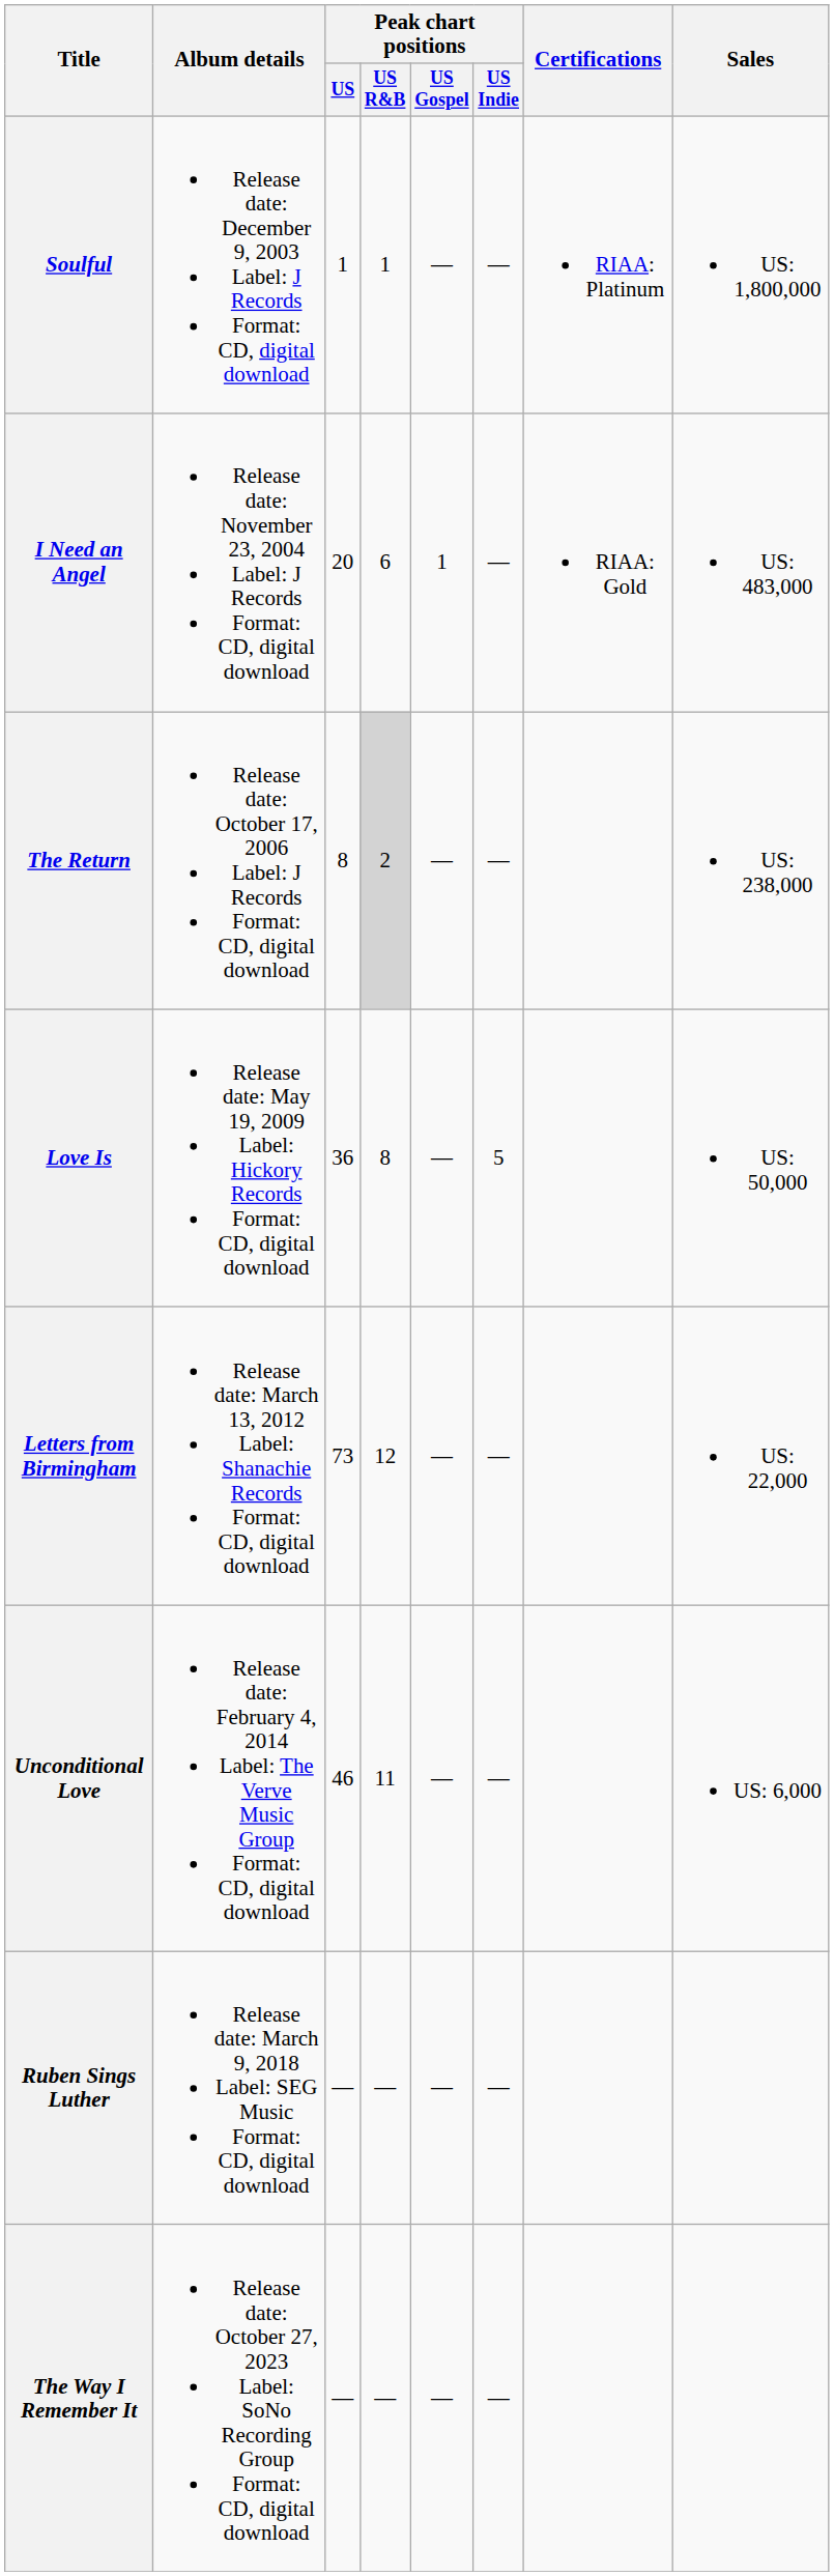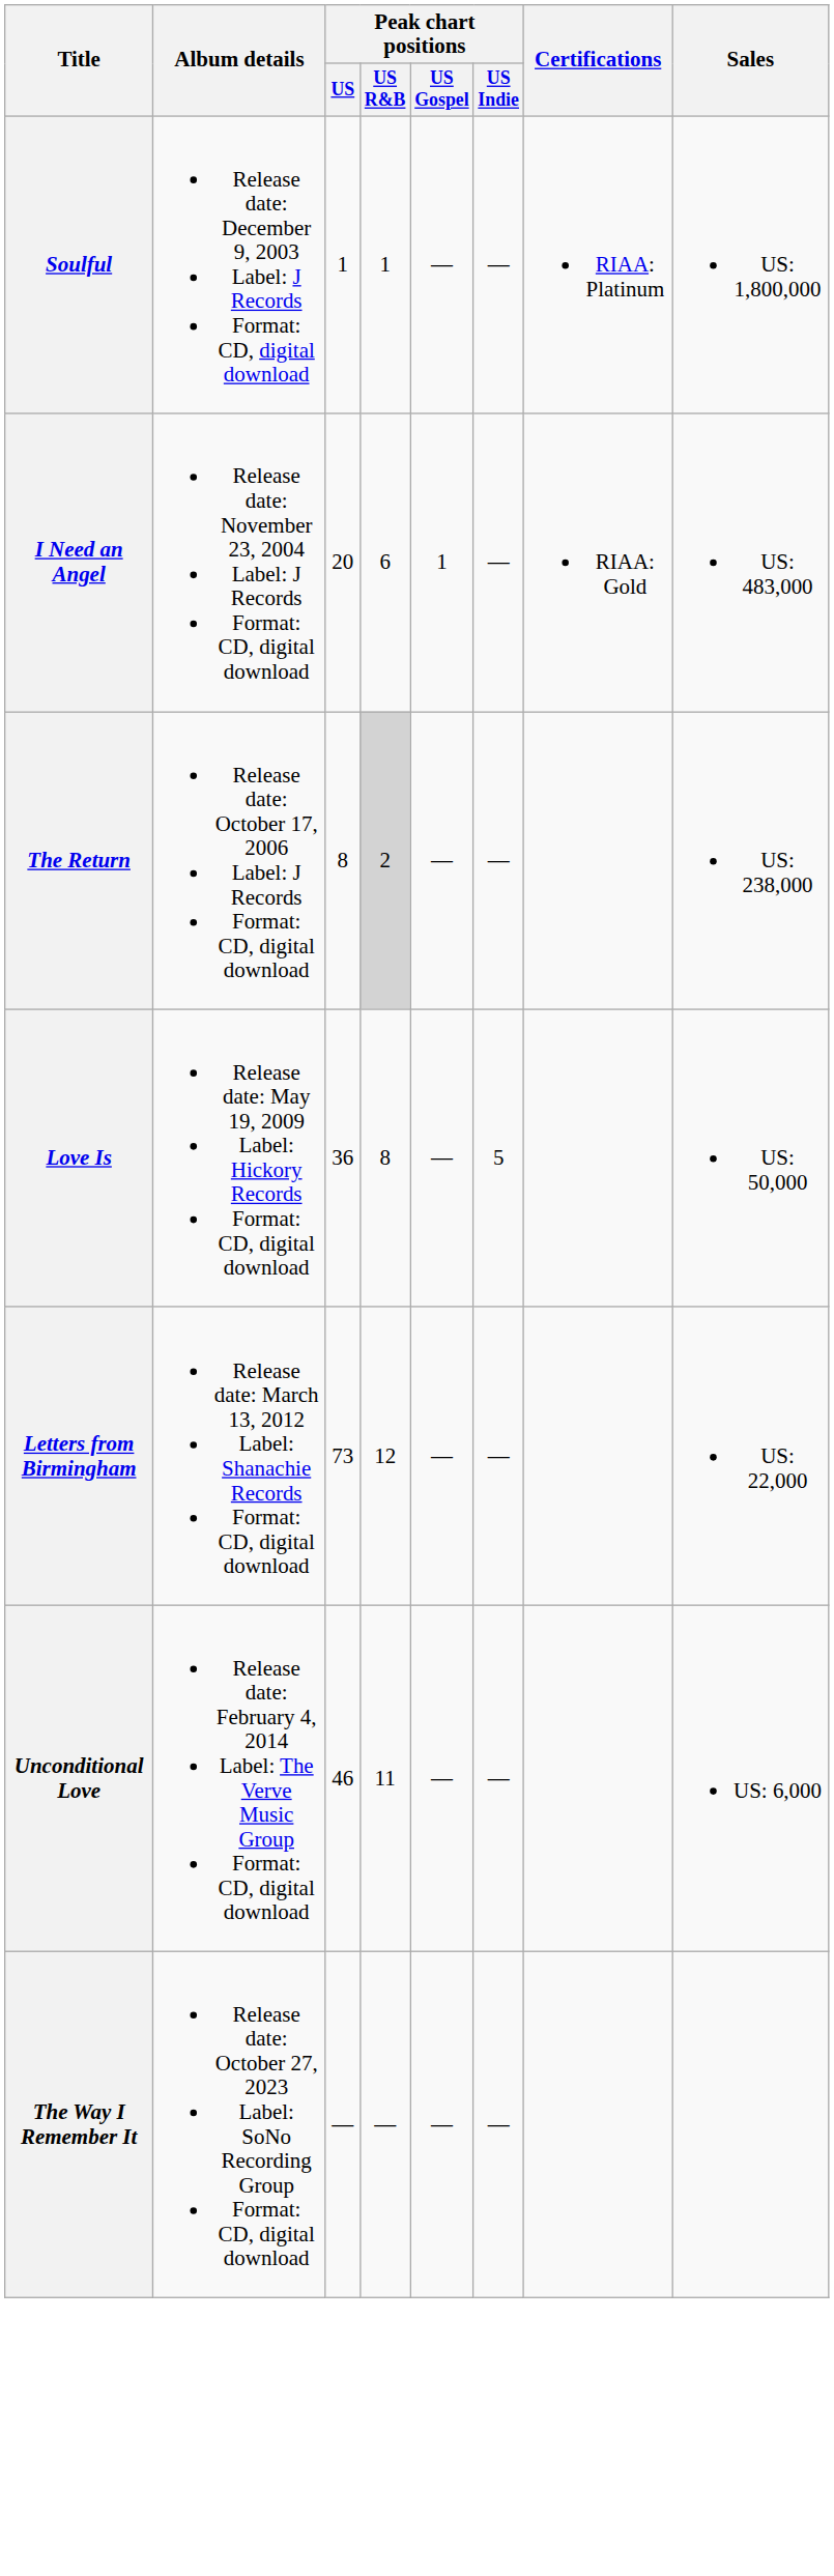 <table class="wikitable plainrowheaders" style="text-align:center;" border="1">
 <tr>
 <th scope="col" rowspan="2" style="width:12em;">Title</th>
 <th scope="col" rowspan="2" style="width:18em;">Album details</th>
 <th scope="col" colspan="4">Peak chart positions</th>
 <th scope="col" rowspan="2" style="width:10em;"><a href='#'>Certifications</a></th>
 <th scope="col" rowspan="2" style="width:10em;">Sales</th>
 </tr>
 <tr>
 <th scope="col" style="width:2.75em;font-size:85%;"><a href='#'>US</a></th>
 <th scope="col" style="width:2.75em;font-size:85%;"><a href='#'>US<br>R&B</a></th>
 <th scope="col" style="width:2.75em;font-size:85%;"><a href='#'>US<br>Gospel</a></th>
 <th scope="col" style="width:2.75em;font-size:85%;"><a href='#'>US<br>Indie</a></th>
 </tr>
 <tr>
 <th scope="row"><em><a href='#'>Soulful</a></em></th>
 <td><br><ul><li>Release date: December 9, 2003</li><li>Label: <a href='#'>J Records</a></li><li>Format: CD, <a href='#'>digital download</a></li></ul></td>
 <td align="center">1</td>
 <td align="center">1</td>
 <td align="center">—</td>
 <td align="center">—</td>
 <td><br><ul><li><a href='#'>RIAA</a>: Platinum</li></ul></td>
 <td><br><ul><li>US: 1,800,000</li></ul></td>
 </tr>
 <tr>
 <th scope="row"><em><a href='#'>I Need an Angel</a></em></th>
 <td><br><ul><li>Release date: November 23, 2004</li><li>Label: J Records</li><li>Format: CD, digital download</li></ul></td>
 <td align="center">20</td>
 <td align="center">6</td>
 <td align="center">1</td>
 <td align="center">—</td>
 <td><br><ul><li>RIAA: Gold</li></ul></td>
 <td><br><ul><li>US: 483,000</li></ul></td>
 </tr>
 <tr>
 <th scope="row"><em><a href='#'>The Return</a></em></th>
 <td><br><ul><li>Release date: October 17, 2006</li><li>Label: J Records</li><li>Format: CD, digital download</li></ul></td>
 <td align="center">8</td>
 <td align="center" style="background: lightgrey;">2</td>
 <td align="center">—</td>
 <td align="center">—</td>
 <td></td>
 <td><br><ul><li>US: 238,000</li></ul></td>
 </tr>
 <tr>
 <th scope="row"><em><a href='#'>Love Is</a></em></th>
 <td><br><ul><li>Release date: May 19, 2009</li><li>Label: <a href='#'>Hickory Records</a></li><li>Format: CD, digital download</li></ul></td>
 <td align="center">36</td>
 <td align="center">8</td>
 <td align="center">—</td>
 <td align="center">5</td>
 <td></td>
 <td><br><ul><li>US: 50,000</li></ul></td>
 </tr>
 <tr>
 <th scope="row"><em><a href='#'>Letters from Birmingham</a></em></th>
 <td><br><ul><li>Release date: March 13, 2012</li><li>Label: <a href='#'>Shanachie Records</a></li><li>Format: CD, digital download</li></ul></td>
 <td align="center">73</td>
 <td align="center">12</td>
 <td align="center">—</td>
 <td align="center">—</td>
 <td></td>
 <td><br><ul><li>US: 22,000</li></ul></td>
 </tr>
 <tr>
 <th scope="row"><em>Unconditional Love</em></th>
 <td><br><ul><li>Release date: February 4, 2014</li><li>Label: <a href='#'>The Verve Music Group</a></li><li>Format: CD, digital download</li></ul></td>
 <td align="center">46</td>
 <td align="center">11</td>
 <td align="center">—</td>
 <td align="center">—</td>
 <td></td>
 <td><br><ul><li>US: 6,000</li></ul></td>
 </tr>
 <tr>
-<th scope="row"><em>Ruben Sings Luther</em></th>
-<td><br><ul><li>Release date: March 9, 2018</li><li>Label: SEG Music</li><li>Format: CD, digital download</li></ul></td>
-<td align="center">—</td>
-<td align="center">—</td>
-<td align="center">—</td>
-<td align="center">—</td>
-<td></td>
-<td></td>
-</tr>
-<tr>
 <th scope="row"><em>The Way I Remember It</em></th>
 <td><br><ul><li>Release date: October 27, 2023</li><li>Label: SoNo Recording Group</li><li>Format: CD, digital download</li></ul></td>
 <td align="center">—</td>
 <td align="center">—</td>
 <td align="center">—</td>
 <td align="center">—</td>
 <td></td>
 <td></td>
 </tr>
 </table>
